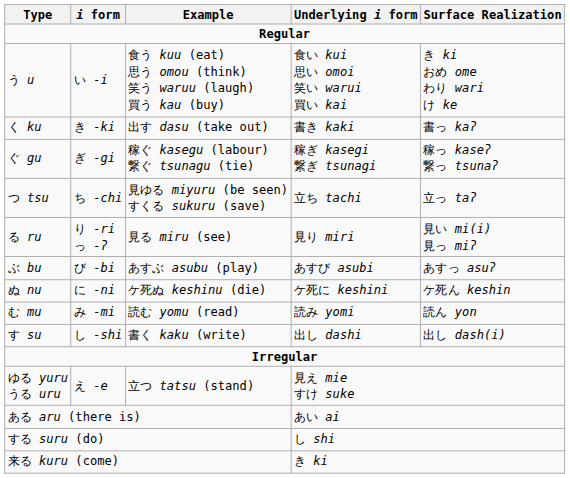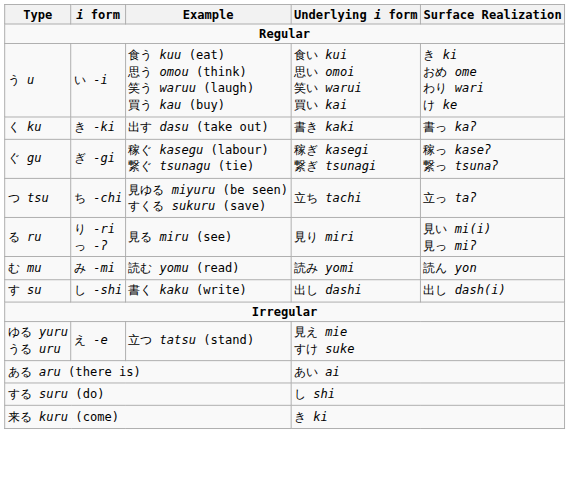 <table class="wikitable"  style="float:right; margin-left:15px; margin-top:0px">
 <tr>
 <th>Type</th>
 <th><em>i</em> form</th>
 <th>Example</th>
 <th>Underlying <em>i</em> form</th>
 <th>Surface Realization</th>
 </tr>
 <tr>
 <td colspan = 5 align="center"><strong>Regular</strong></td>
 </tr>
 <tr>
 <td>う <em>u</em></td>
 <td>い <em>-i</em></td>
 <td>食う <em>kuu</em> (eat)<br> 思う <em>omou</em> (think)<br> 笑う <em>waruu</em> (laugh)<br>買う <em>kau</em> (buy)</td>
 <td>食い <em>kui</em><br> 思い <em>omoi</em><br> 笑い <em>warui</em><br>買い <em>kai</em></td>
 <td>き <em>ki</em><br> おめ <em>ome</em><br> わり <em>wari</em><br>け <em>ke</em></td>
 </tr>
 <tr>
 <td>く <em>ku</em></td>
 <td>き <em>-ki</em></td>
 <td>出す <em>dasu</em> (take out)</td>
 <td>書き <em>kaki</em></td>
 <td>書っ <em>kaʔ</em></td>
 </tr>
 <tr>
 <td>ぐ <em>gu</em></td>
 <td>ぎ <em>-gi</em></td>
 <td>稼ぐ <em>kasegu</em> (labour)<br>繋ぐ <em>tsunagu</em> (tie)</td>
 <td>稼ぎ <em>kasegi</em><br>繋ぎ <em>tsunagi</em></td>
 <td>稼っ <em>kaseʔ</em><br>繋っ <em>tsunaʔ</em></td>
 </tr>
 <tr>
 <td>つ <em>tsu</em></td>
 <td>ち <em>-chi</em></td>
 <td>見ゆる <em>miyuru</em> (be seen)<br>すくる <em>sukuru</em> (save)</td>
 <td>立ち <em>tachi</em></td>
 <td>立っ <em>taʔ</em></td>
 </tr>
 <tr>
 <td>る <em>ru</em></td>
 <td>り <em>-ri</em><br>っ <em>-ʔ</em></td>
 <td>見る <em>miru</em> (see)</td>
 <td>見り <em>miri</em></td>
 <td>見い <em>mi(i)</em><br>見っ  <em>miʔ</em></td>
 </tr>
 <tr>
-<td>ぶ <em>bu</em></td>
-<td>び <em>-bi</em></td>
-<td>あすぶ <em>asubu</em> (play)</td>
-<td>あすび <em>asubi</em></td>
-<td>あすっ <em>asuʔ</em></td>
-</tr>
-<tr>
-<td>ぬ <em>nu</em></td>
-<td>に <em>-ni</em></td>
-<td>ケ死ぬ <em>keshinu</em> (die)</td>
-<td>ケ死に <em>keshini</em></td>
-<td>ケ死ん <em>keshin</em></td>
-</tr>
-<tr>
 <td>む <em>mu</em></td>
 <td>み <em>-mi</em></td>
 <td>読む <em>yomu</em> (read)</td>
 <td>読み <em>yomi</em></td>
 <td>読ん <em>yon</em></td>
 </tr>
 <tr>
 <td>す <em>su</em></td>
 <td>し <em>-shi</em></td>
 <td>書く <em>kaku</em> (write)</td>
 <td>出し <em>dashi</em></td>
 <td>出し <em>dash(i)</em></td>
 </tr>
 <tr>
 <td colspan = 5 align="center"><strong>Irregular</strong></td>
 </tr>
 <tr>
 <td>ゆる <em>yuru</em><br>うる <em>uru</em></td>
 <td>え <em>-e</em></td>
 <td>立つ <em>tatsu</em> (stand)</td>
 <td colspan="2">見え <em>mie</em><br>すけ <em>suke</em></td>
 </tr>
 <tr>
 <td colspan="3">ある <em>aru</em> (there is)</td>
 <td colspan="2">あい <em>ai</em></td>
 </tr>
 <tr>
 <td colspan="3">する <em>suru</em> (do)</td>
 <td colspan="2">し <em>shi</em></td>
 </tr>
 <tr>
 <td colspan="3">来る <em>kuru</em> (come)</td>
 <td colspan="2">き <em>ki</em></td>
 </tr>
 </table>
